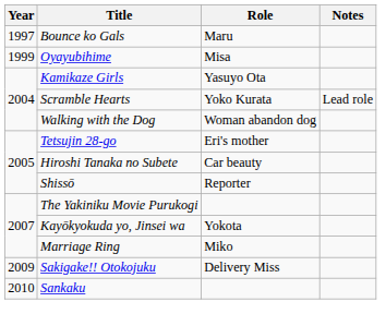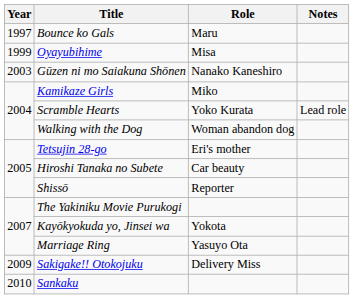 <table class="wikitable">
 <tr>
 <th>Year</th>
 <th>Title</th>
 <th>Role</th>
 <th>Notes</th>
 </tr>
 <tr>
 <td>1997</td>
 <td><em>Bounce ko Gals</em></td>
 <td>Maru</td>
 <td></td>
 </tr>
 <tr>
 <td>1999</td>
 <td><em><a href='#'>Oyayubihime</a></em></td>
 <td>Misa</td>
 <td></td>
 </tr>
 <tr>
+<td>2003</td>
+<td><em>Gūzen ni mo Saiakuna Shōnen</em></td>
+<td>Nanako Kaneshiro</td>
+<td></td>
+</tr>
+<tr>
 <td rowspan="3">2004</td>
 <td><em><a href='#'>Kamikaze Girls</a></em></td>
-<td>Yasuyo Ota</td>
+<td>Miko</td>
 <td></td>
 </tr>
 <tr>
 <td><em>Scramble Hearts</em></td>
 <td>Yoko Kurata</td>
 <td>Lead role</td>
 </tr>
 <tr>
 <td><em>Walking with the Dog</em></td>
 <td>Woman abandon dog</td>
 <td></td>
 </tr>
 <tr>
 <td rowspan="3">2005</td>
 <td><em><a href='#'>Tetsujin 28-go</a></em></td>
 <td>Eri's mother</td>
 <td></td>
 </tr>
 <tr>
 <td><em>Hiroshi Tanaka no Subete</em></td>
 <td>Car beauty</td>
 <td></td>
 </tr>
 <tr>
 <td><em>Shissō</em></td>
 <td>Reporter</td>
 <td></td>
 </tr>
 <tr>
 <td rowspan="3">2007</td>
 <td><em>The Yakiniku Movie Purukogi</em></td>
 <td></td>
 <td></td>
 </tr>
 <tr>
 <td><em>Kayōkyokuda yo, Jinsei wa</em></td>
 <td>Yokota</td>
 <td></td>
 </tr>
 <tr>
 <td><em>Marriage Ring</em></td>
-<td>Miko</td>
+<td>Yasuyo Ota</td>
 <td></td>
 </tr>
 <tr>
 <td>2009</td>
 <td><em><a href='#'>Sakigake!! Otokojuku</a></em></td>
 <td>Delivery Miss</td>
 <td></td>
 </tr>
 <tr>
 <td>2010</td>
 <td><em><a href='#'>Sankaku</a></em></td>
 <td></td>
 <td></td>
 </tr>
 </table>
